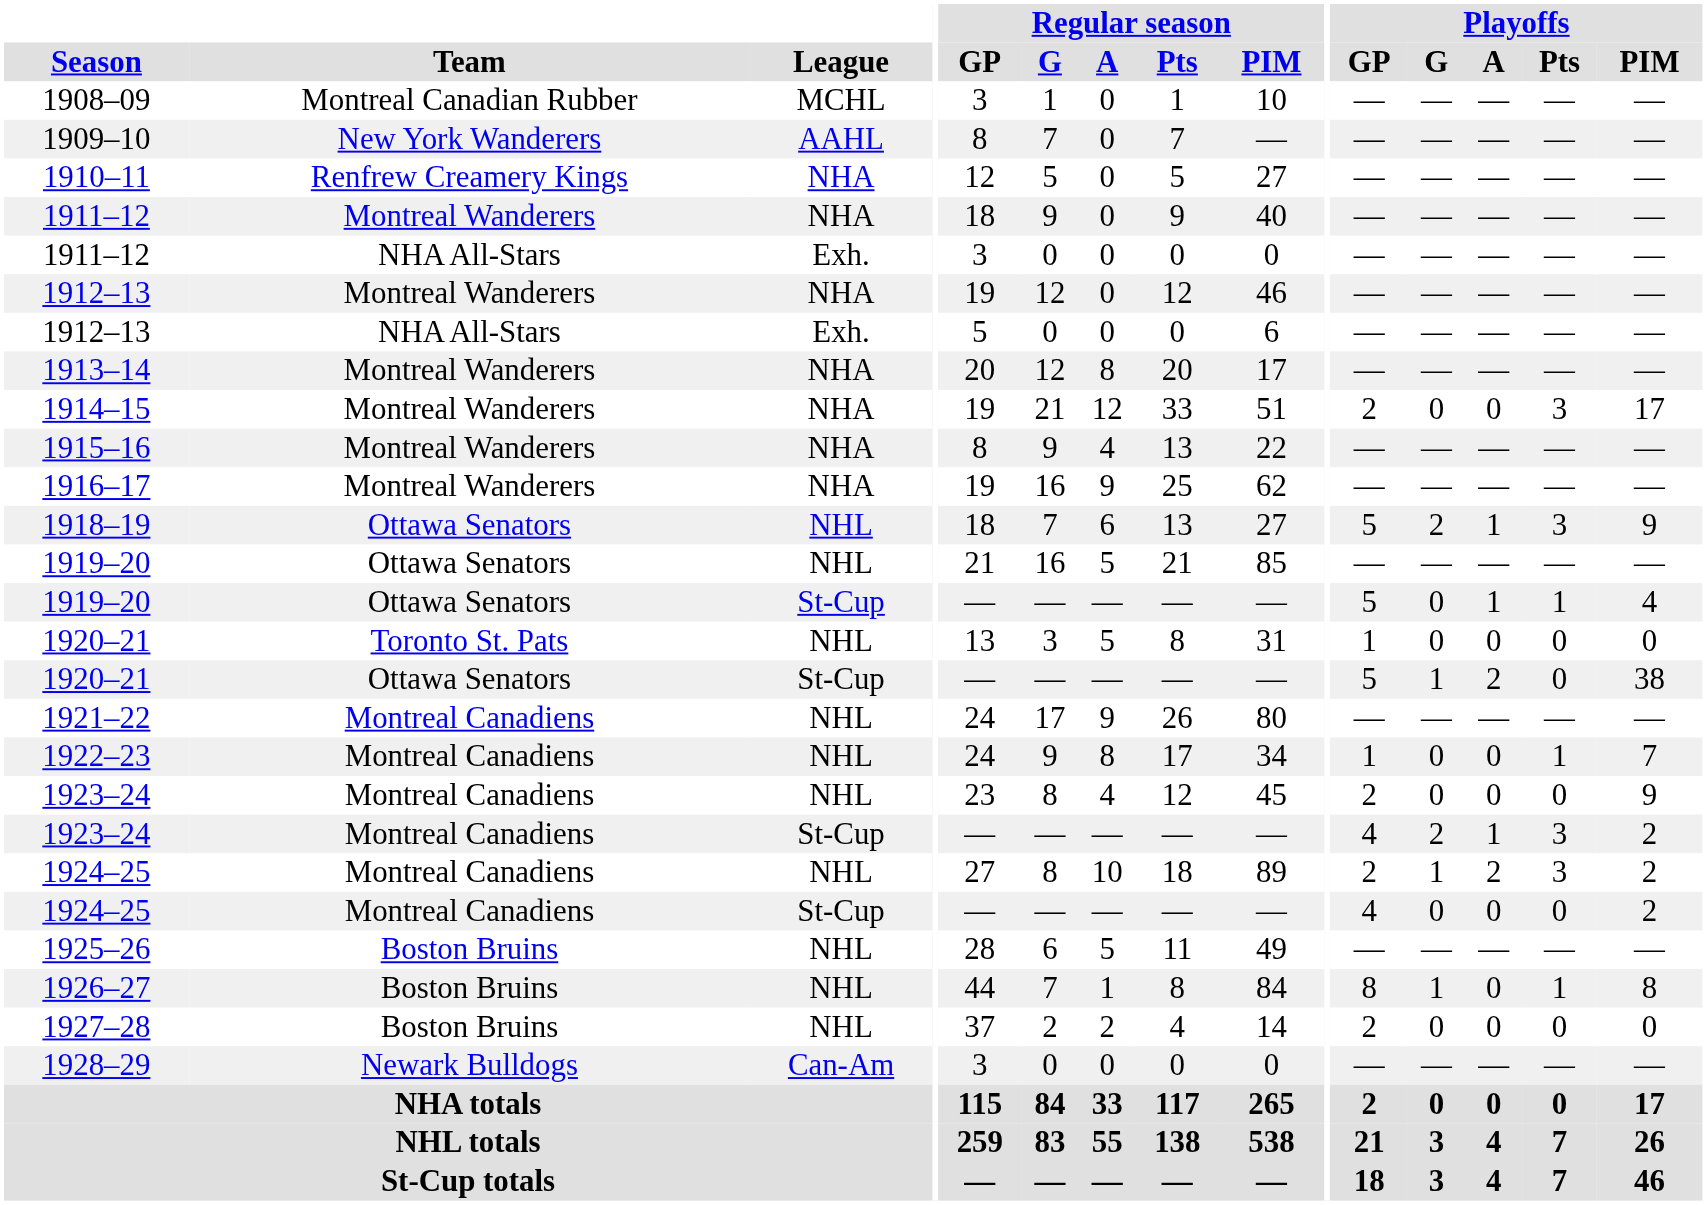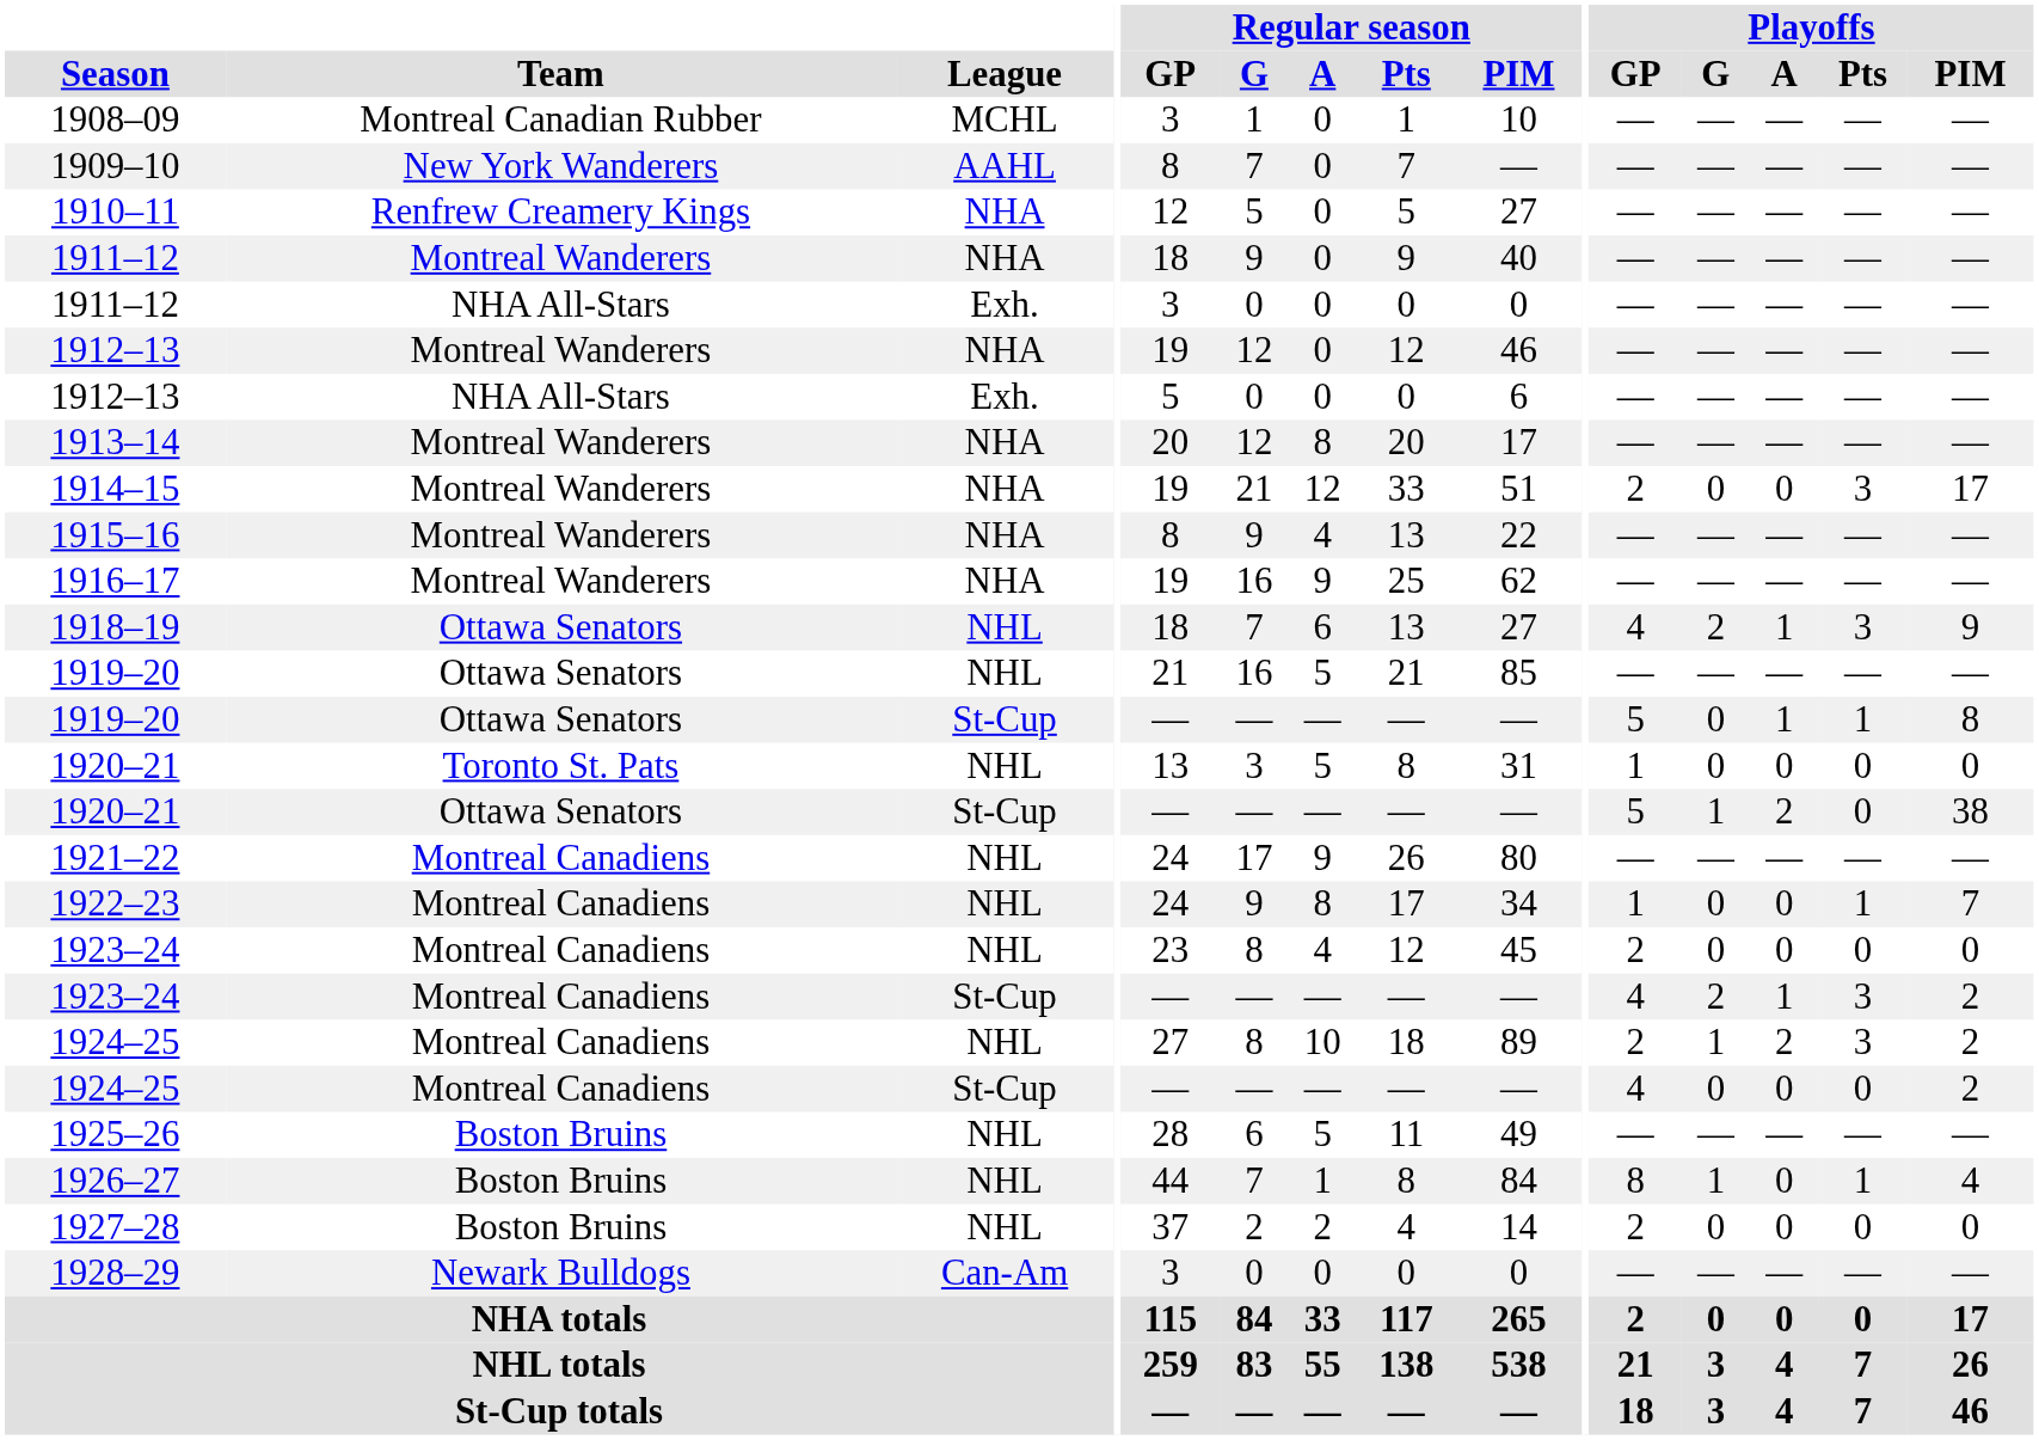 <table border="0" cellpadding="1" cellspacing="0" style="text-align:center; width:55em">
 <tr bgcolor="#e0e0e0">
 <th colspan="3" bgcolor="#ffffff"></th>
 <th rowspan="100" bgcolor="#ffffff"></th>
 <th colspan="5"><a href='#'>Regular season</a></th>
 <th rowspan="100" bgcolor="#ffffff"></th>
 <th colspan="5"><a href='#'>Playoffs</a></th>
 </tr>
 <tr bgcolor="#e0e0e0">
 <th><a href='#'>Season</a></th>
 <th>Team</th>
 <th>League</th>
 <th>GP</th>
 <th><a href='#'>G</a></th>
 <th><a href='#'>A</a></th>
 <th><a href='#'>Pts</a></th>
 <th><a href='#'>PIM</a></th>
 <th>GP</th>
 <th>G</th>
 <th>A</th>
 <th>Pts</th>
 <th>PIM</th>
 </tr>
 <tr>
 <td>1908–09</td>
 <td>Montreal Canadian Rubber</td>
 <td>MCHL</td>
 <td>3</td>
 <td>1</td>
 <td>0</td>
 <td>1</td>
 <td>10</td>
 <td>—</td>
 <td>—</td>
 <td>—</td>
 <td>—</td>
 <td>—</td>
 </tr>
 <tr bgcolor="#f0f0f0">
 <td>1909–10</td>
 <td><a href='#'>New York Wanderers</a></td>
 <td><a href='#'>AAHL</a></td>
 <td>8</td>
 <td>7</td>
 <td>0</td>
 <td>7</td>
 <td>—</td>
 <td>—</td>
 <td>—</td>
 <td>—</td>
 <td>—</td>
 <td>—</td>
 </tr>
 <tr>
 <td><a href='#'>1910–11</a></td>
 <td><a href='#'>Renfrew Creamery Kings</a></td>
 <td><a href='#'>NHA</a></td>
 <td>12</td>
 <td>5</td>
 <td>0</td>
 <td>5</td>
 <td>27</td>
 <td>—</td>
 <td>—</td>
 <td>—</td>
 <td>—</td>
 <td>—</td>
 </tr>
 <tr bgcolor="#f0f0f0">
 <td><a href='#'>1911–12</a></td>
 <td><a href='#'>Montreal Wanderers</a></td>
 <td>NHA</td>
 <td>18</td>
 <td>9</td>
 <td>0</td>
 <td>9</td>
 <td>40</td>
 <td>—</td>
 <td>—</td>
 <td>—</td>
 <td>—</td>
 <td>—</td>
 </tr>
 <tr>
 <td>1911–12</td>
 <td>NHA All-Stars</td>
 <td>Exh.</td>
 <td>3</td>
 <td>0</td>
 <td>0</td>
 <td>0</td>
 <td>0</td>
 <td>—</td>
 <td>—</td>
 <td>—</td>
 <td>—</td>
 <td>—</td>
 </tr>
 <tr bgcolor="#f0f0f0">
 <td><a href='#'>1912–13</a></td>
 <td>Montreal Wanderers</td>
 <td>NHA</td>
 <td>19</td>
 <td>12</td>
 <td>0</td>
 <td>12</td>
 <td>46</td>
 <td>—</td>
 <td>—</td>
 <td>—</td>
 <td>—</td>
 <td>—</td>
 </tr>
 <tr>
 <td>1912–13</td>
 <td>NHA All-Stars</td>
 <td>Exh.</td>
 <td>5</td>
 <td>0</td>
 <td>0</td>
 <td>0</td>
 <td>6</td>
 <td>—</td>
 <td>—</td>
 <td>—</td>
 <td>—</td>
 <td>—</td>
 </tr>
 <tr bgcolor="#f0f0f0">
 <td><a href='#'>1913–14</a></td>
 <td>Montreal Wanderers</td>
 <td>NHA</td>
 <td>20</td>
 <td>12</td>
 <td>8</td>
 <td>20</td>
 <td>17</td>
 <td>—</td>
 <td>—</td>
 <td>—</td>
 <td>—</td>
 <td>—</td>
 </tr>
 <tr>
 <td><a href='#'>1914–15</a></td>
 <td>Montreal Wanderers</td>
 <td>NHA</td>
 <td>19</td>
 <td>21</td>
 <td>12</td>
 <td>33</td>
 <td>51</td>
 <td>2</td>
 <td>0</td>
 <td>0</td>
 <td>3</td>
 <td>17</td>
 </tr>
 <tr bgcolor="#f0f0f0">
 <td><a href='#'>1915–16</a></td>
 <td>Montreal Wanderers</td>
 <td>NHA</td>
 <td>8</td>
 <td>9</td>
 <td>4</td>
 <td>13</td>
 <td>22</td>
 <td>—</td>
 <td>—</td>
 <td>—</td>
 <td>—</td>
 <td>—</td>
 </tr>
 <tr>
 <td><a href='#'>1916–17</a></td>
 <td>Montreal Wanderers</td>
 <td>NHA</td>
 <td>19</td>
 <td>16</td>
 <td>9</td>
 <td>25</td>
 <td>62</td>
 <td>—</td>
 <td>—</td>
 <td>—</td>
 <td>—</td>
 <td>—</td>
 </tr>
 <tr bgcolor="#f0f0f0">
 <td><a href='#'>1918–19</a></td>
 <td><a href='#'>Ottawa Senators</a></td>
 <td><a href='#'>NHL</a></td>
 <td>18</td>
 <td>7</td>
 <td>6</td>
 <td>13</td>
 <td>27</td>
-<td>5</td>
+<td>4</td>
 <td>2</td>
 <td>1</td>
 <td>3</td>
 <td>9</td>
 </tr>
 <tr>
 <td><a href='#'>1919–20</a></td>
 <td>Ottawa Senators</td>
 <td>NHL</td>
 <td>21</td>
 <td>16</td>
 <td>5</td>
 <td>21</td>
 <td>85</td>
 <td>—</td>
 <td>—</td>
 <td>—</td>
 <td>—</td>
 <td>—</td>
 </tr>
 <tr bgcolor="#f0f0f0">
 <td><a href='#'>1919–20</a></td>
 <td>Ottawa Senators</td>
 <td><a href='#'>St-Cup</a></td>
 <td>—</td>
 <td>—</td>
 <td>—</td>
 <td>—</td>
 <td>—</td>
 <td>5</td>
 <td>0</td>
 <td>1</td>
 <td>1</td>
-<td>4</td>
+<td>8</td>
 </tr>
 <tr>
 <td><a href='#'>1920–21</a></td>
 <td><a href='#'>Toronto St. Pats</a></td>
 <td>NHL</td>
 <td>13</td>
 <td>3</td>
 <td>5</td>
 <td>8</td>
 <td>31</td>
 <td>1</td>
 <td>0</td>
 <td>0</td>
 <td>0</td>
 <td>0</td>
 </tr>
 <tr bgcolor="#f0f0f0">
 <td><a href='#'>1920–21</a></td>
 <td>Ottawa Senators</td>
 <td>St-Cup</td>
 <td>—</td>
 <td>—</td>
 <td>—</td>
 <td>—</td>
 <td>—</td>
 <td>5</td>
 <td>1</td>
 <td>2</td>
 <td>0</td>
 <td>38</td>
 </tr>
 <tr>
 <td><a href='#'>1921–22</a></td>
 <td><a href='#'>Montreal Canadiens</a></td>
 <td>NHL</td>
 <td>24</td>
 <td>17</td>
 <td>9</td>
 <td>26</td>
 <td>80</td>
 <td>—</td>
 <td>—</td>
 <td>—</td>
 <td>—</td>
 <td>—</td>
 </tr>
 <tr bgcolor="#f0f0f0">
 <td><a href='#'>1922–23</a></td>
 <td>Montreal Canadiens</td>
 <td>NHL</td>
 <td>24</td>
 <td>9</td>
 <td>8</td>
 <td>17</td>
 <td>34</td>
 <td>1</td>
 <td>0</td>
 <td>0</td>
 <td>1</td>
 <td>7</td>
 </tr>
 <tr>
 <td><a href='#'>1923–24</a></td>
 <td>Montreal Canadiens</td>
 <td>NHL</td>
 <td>23</td>
 <td>8</td>
 <td>4</td>
 <td>12</td>
 <td>45</td>
 <td>2</td>
 <td>0</td>
 <td>0</td>
 <td>0</td>
-<td>9</td>
+<td>0</td>
 </tr>
 <tr bgcolor="#f0f0f0">
 <td><a href='#'>1923–24</a></td>
 <td>Montreal Canadiens</td>
 <td>St-Cup</td>
 <td>—</td>
 <td>—</td>
 <td>—</td>
 <td>—</td>
 <td>—</td>
 <td>4</td>
 <td>2</td>
 <td>1</td>
 <td>3</td>
 <td>2</td>
 </tr>
 <tr>
 <td><a href='#'>1924–25</a></td>
 <td>Montreal Canadiens</td>
 <td>NHL</td>
 <td>27</td>
 <td>8</td>
 <td>10</td>
 <td>18</td>
 <td>89</td>
 <td>2</td>
 <td>1</td>
 <td>2</td>
 <td>3</td>
 <td>2</td>
 </tr>
 <tr bgcolor="#f0f0f0">
 <td><a href='#'>1924–25</a></td>
 <td>Montreal Canadiens</td>
 <td>St-Cup</td>
 <td>—</td>
 <td>—</td>
 <td>—</td>
 <td>—</td>
 <td>—</td>
 <td>4</td>
 <td>0</td>
 <td>0</td>
 <td>0</td>
 <td>2</td>
 </tr>
 <tr>
 <td><a href='#'>1925–26</a></td>
 <td><a href='#'>Boston Bruins</a></td>
 <td>NHL</td>
 <td>28</td>
 <td>6</td>
 <td>5</td>
 <td>11</td>
 <td>49</td>
 <td>—</td>
 <td>—</td>
 <td>—</td>
 <td>—</td>
 <td>—</td>
 </tr>
 <tr bgcolor="#f0f0f0">
 <td><a href='#'>1926–27</a></td>
 <td>Boston Bruins</td>
 <td>NHL</td>
 <td>44</td>
 <td>7</td>
 <td>1</td>
 <td>8</td>
 <td>84</td>
 <td>8</td>
 <td>1</td>
 <td>0</td>
 <td>1</td>
-<td>8</td>
+<td>4</td>
 </tr>
 <tr>
 <td><a href='#'>1927–28</a></td>
 <td>Boston Bruins</td>
 <td>NHL</td>
 <td>37</td>
 <td>2</td>
 <td>2</td>
 <td>4</td>
 <td>14</td>
 <td>2</td>
 <td>0</td>
 <td>0</td>
 <td>0</td>
 <td>0</td>
 </tr>
 <tr bgcolor="#f0f0f0">
 <td><a href='#'>1928–29</a></td>
 <td><a href='#'>Newark Bulldogs</a></td>
 <td><a href='#'>Can-Am</a></td>
 <td>3</td>
 <td>0</td>
 <td>0</td>
 <td>0</td>
 <td>0</td>
 <td>—</td>
 <td>—</td>
 <td>—</td>
 <td>—</td>
 <td>—</td>
 </tr>
 <tr bgcolor="#e0e0e0">
 <th colspan="3">NHA totals</th>
 <th>115</th>
 <th>84</th>
 <th>33</th>
 <th>117</th>
 <th>265</th>
 <th>2</th>
 <th>0</th>
 <th>0</th>
 <th>0</th>
 <th>17</th>
 </tr>
 <tr bgcolor="#e0e0e0">
 <th colspan="3">NHL totals</th>
 <th>259</th>
 <th>83</th>
 <th>55</th>
 <th>138</th>
 <th>538</th>
 <th>21</th>
 <th>3</th>
 <th>4</th>
 <th>7</th>
 <th>26</th>
 </tr>
 <tr bgcolor="#e0e0e0">
 <th colspan="3">St-Cup totals</th>
 <th>—</th>
 <th>—</th>
 <th>—</th>
 <th>—</th>
 <th>—</th>
 <th>18</th>
 <th>3</th>
 <th>4</th>
 <th>7</th>
 <th>46</th>
 </tr>
 </table>
